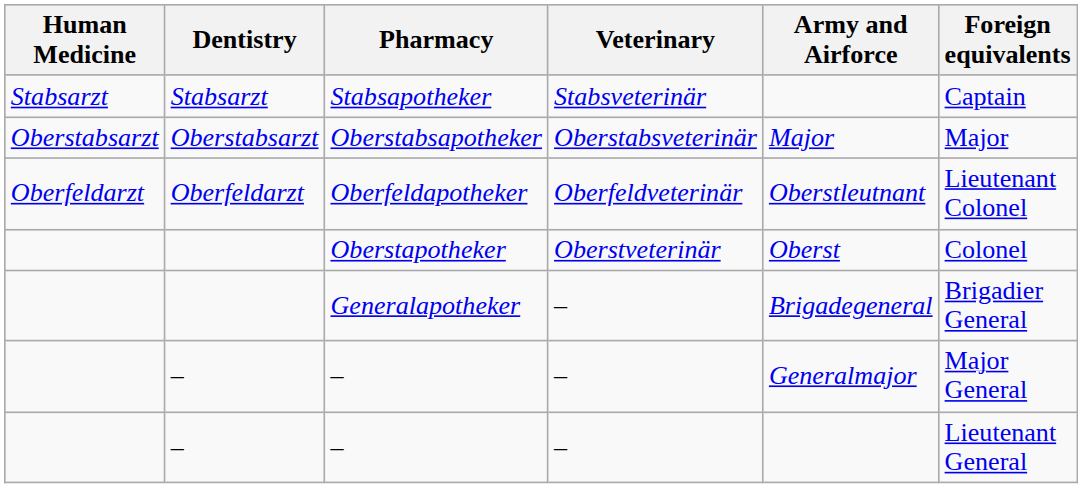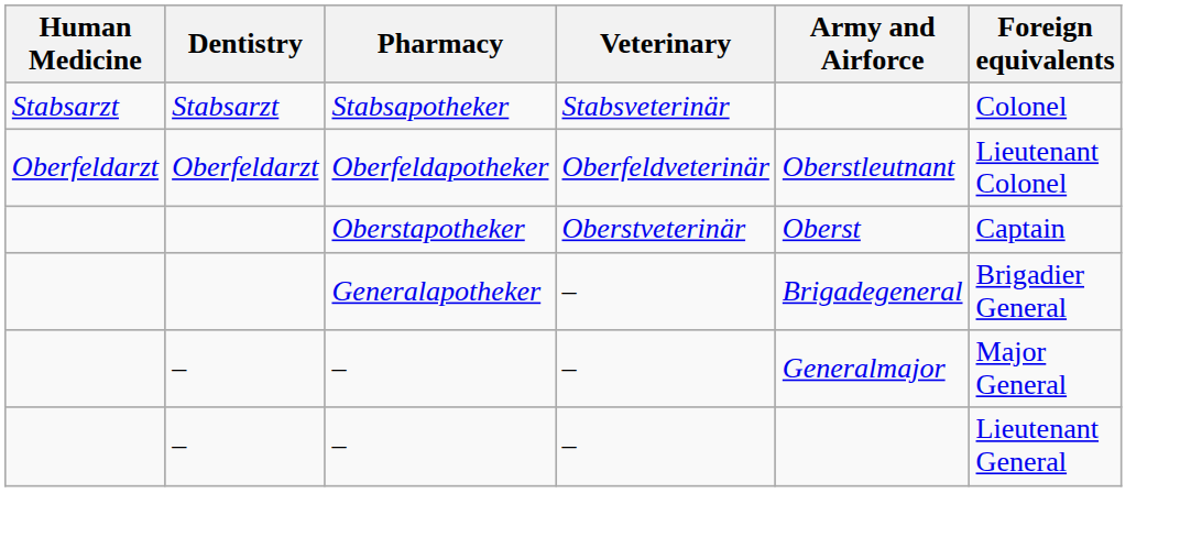 <table class="wikitable">
 <tr>
 <th>Human Medicine</th>
 <th>Dentistry</th>
 <th>Pharmacy</th>
 <th>Veterinary</th>
 <th>Army and Airforce</th>
 <th>Foreign equivalents</th>
 </tr>
 <tr>
 <td><em><a href='#'>Stabsarzt</a></em></td>
 <td><em><a href='#'>Stabsarzt</a></em></td>
 <td><em><a href='#'>Stabsapotheker</a></em></td>
 <td><em><a href='#'>Stabsveterinär</a></em></td>
 <td></td>
-<td><a href='#'>Captain</a></td>
-</tr>
-<tr>
-<td><em><a href='#'>Oberstabsarzt</a></em></td>
-<td><em><a href='#'>Oberstabsarzt</a></em></td>
-<td><em><a href='#'>Oberstabsapotheker</a></em></td>
-<td><em><a href='#'>Oberstabsveterinär</a></em></td>
-<td><em><a href='#'>Major</a></em></td>
-<td><a href='#'>Major</a></td>
+<td><a href='#'>Colonel</a></td>
 </tr>
 <tr>
 <td><em><a href='#'>Oberfeldarzt</a></em></td>
 <td><em><a href='#'>Oberfeldarzt</a></em></td>
 <td><em><a href='#'>Oberfeldapotheker</a></em></td>
 <td><em><a href='#'>Oberfeldveterinär</a></em></td>
 <td><em><a href='#'>Oberstleutnant</a></em></td>
 <td><a href='#'>Lieutenant Colonel</a></td>
 </tr>
 <tr>
 <td></td>
 <td></td>
 <td><em><a href='#'>Oberstapotheker</a></em></td>
 <td><em><a href='#'>Oberstveterinär</a></em></td>
 <td><em><a href='#'>Oberst</a></em></td>
-<td><a href='#'>Colonel</a></td>
+<td><a href='#'>Captain</a></td>
 </tr>
 <tr>
 <td></td>
 <td></td>
 <td><em><a href='#'>Generalapotheker</a></em></td>
 <td>–</td>
 <td><em><a href='#'>Brigadegeneral</a></em></td>
 <td><a href='#'>Brigadier General</a></td>
 </tr>
 <tr>
 <td></td>
 <td>–</td>
 <td>–</td>
 <td>–</td>
 <td><em><a href='#'>Generalmajor</a></em></td>
 <td><a href='#'>Major General</a></td>
 </tr>
 <tr>
 <td></td>
 <td>–</td>
 <td>–</td>
 <td>–</td>
 <td></td>
 <td><a href='#'>Lieutenant General</a></td>
 </tr>
 </table>
